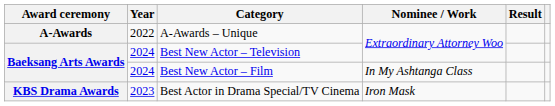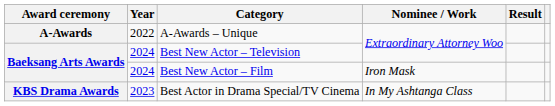 <table class="wikitable plainrowheaders sortable">
 <tr>
 <th scope="col">Award ceremony</th>
 <th scope="col">Year</th>
 <th scope="col">Category</th>
 <th scope="col">Nominee / Work</th>
 <th scope="col">Result</th>
 <th scope="col" class="unsortable"></th>
 </tr>
 <tr>
 <th scope="row">A-Awards</th>
 <td style="text-align:center">2022</td>
 <td>A-Awards – Unique</td>
 <td rowspan="2"><em><a href='#'>Extraordinary Attorney Woo</a></em></td>
 <td></td>
 <td style="text-align:center"></td>
 </tr>
 <tr>
 <th scope="row" rowspan="2"><a href='#'>Baeksang Arts Awards</a></th>
 <td style="text-align:center"><a href='#'>2024</a></td>
 <td><a href='#'>Best New Actor – Television</a></td>
 <td></td>
 <td style="text-align:center"></td>
 </tr>
 <tr>
 <td style="text-align:center"><a href='#'>2024</a></td>
 <td><a href='#'>Best New Actor – Film</a></td>
-<td><em>In My Ashtanga Class</em></td>
+<td><em>Iron Mask</em></td>
 <td></td>
 <td style="text-align:center"></td>
 </tr>
 <tr>
 <th scope="row"><a href='#'>KBS Drama Awards</a></th>
 <td style="text-align:center"><a href='#'>2023</a></td>
 <td>Best Actor in Drama Special/TV Cinema</td>
-<td><em>Iron Mask</em></td>
+<td><em>In My Ashtanga Class</em></td>
 <td></td>
 <td style="text-align:center"></td>
 </tr>
 </table>
